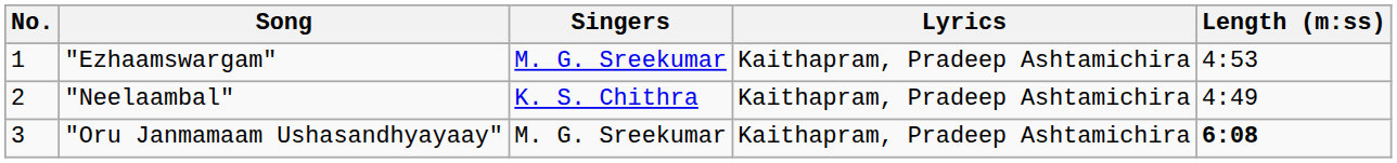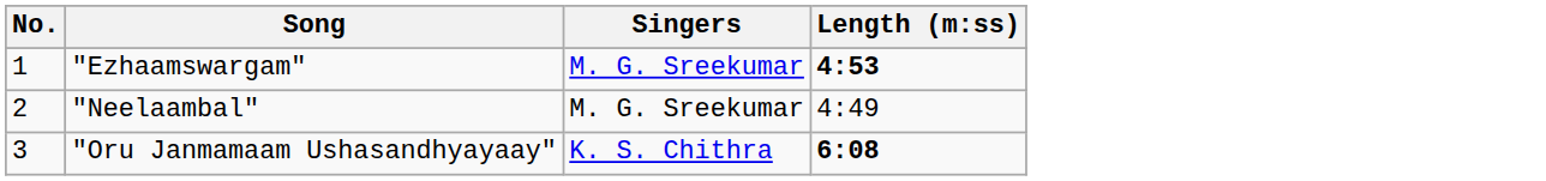 <table class="wikitable" style="font-size:95%;">
 <tr>
 <th>No.</th>
 <th>Song</th>
 <th>Singers</th>
-<th>Lyrics</th>
 <th>Length (m:ss)</th>
 </tr>
 <tr>
 <td>1</td>
 <td>"Ezhaamswargam"</td>
 <td><a href='#'>M. G. Sreekumar</a></td>
-<td>Kaithapram, Pradeep Ashtamichira</td>
-<td>4:53</td>
+<td><strong>4:53</strong></td>
 </tr>
 <tr>
 <td>2</td>
 <td>"Neelaambal"</td>
-<td><a href='#'>K. S. Chithra</a></td>
-<td>Kaithapram, Pradeep Ashtamichira</td>
+<td>M. G. Sreekumar</td>
 <td>4:49</td>
 </tr>
 <tr>
 <td>3</td>
 <td>"Oru Janmamaam Ushasandhyayaay"</td>
-<td>M. G. Sreekumar</td>
-<td>Kaithapram, Pradeep Ashtamichira</td>
+<td><a href='#'>K. S. Chithra</a></td>
 <td><strong>6:08</strong></td>
 </tr>
 </table>
